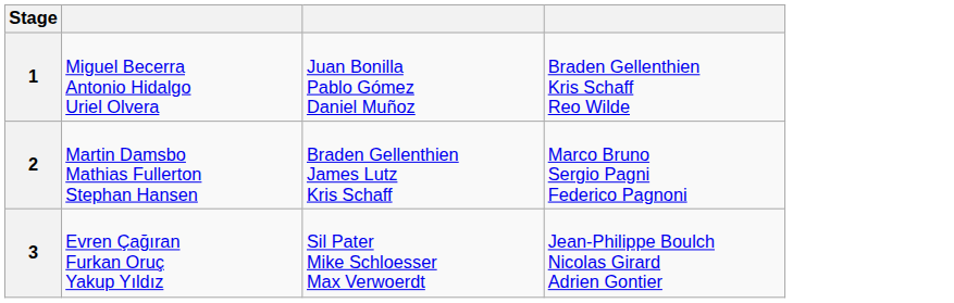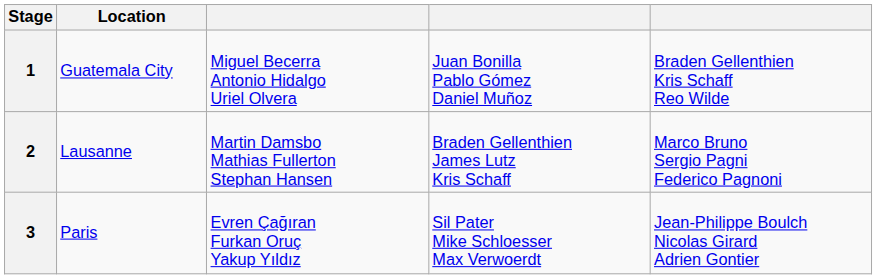 <table class="wikitable">
 <tr>
 <th>Stage</th>
+<th width=140>Location</th>
 <th width=210></th>
 <th width=210></th>
 <th width=210></th>
 </tr>
 <tr>
 <th>1</th>
+<td> <a href='#'>Guatemala City</a></td>
 <td> <br> <a href='#'>Miguel Becerra</a> <br> <a href='#'>Antonio Hidalgo</a> <br> <a href='#'>Uriel Olvera</a></td>
 <td> <br> <a href='#'>Juan Bonilla</a> <br> <a href='#'>Pablo Gómez</a> <br> <a href='#'>Daniel Muñoz</a></td>
 <td> <br> <a href='#'>Braden Gellenthien</a> <br> <a href='#'>Kris Schaff</a> <br> <a href='#'>Reo Wilde</a></td>
 </tr>
 <tr>
 <th>2</th>
+<td> <a href='#'>Lausanne</a></td>
 <td> <br> <a href='#'>Martin Damsbo</a> <br> <a href='#'>Mathias Fullerton</a> <br> <a href='#'>Stephan Hansen</a></td>
 <td> <br> <a href='#'>Braden Gellenthien</a> <br> <a href='#'>James Lutz</a> <br> <a href='#'>Kris Schaff</a></td>
 <td> <br> <a href='#'>Marco Bruno</a> <br> <a href='#'>Sergio Pagni</a> <br> <a href='#'>Federico Pagnoni</a></td>
 </tr>
 <tr>
 <th>3</th>
+<td> <a href='#'>Paris</a></td>
 <td> <br> <a href='#'>Evren Çağıran</a> <br> <a href='#'>Furkan Oruç</a> <br> <a href='#'>Yakup Yıldız</a></td>
 <td> <br> <a href='#'>Sil Pater</a> <br> <a href='#'>Mike Schloesser</a> <br> <a href='#'>Max Verwoerdt</a></td>
 <td> <br> <a href='#'>Jean-Philippe Boulch</a> <br> <a href='#'>Nicolas Girard</a> <br> <a href='#'>Adrien Gontier</a></td>
 </tr>
 </table>
